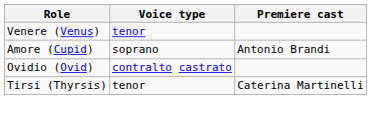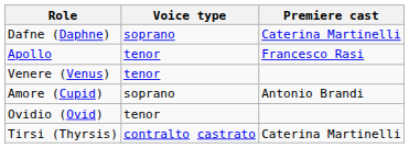 <table class="wikitable">
 <tr>
 <th>Role</th>
 <th>Voice type</th>
 <th>Premiere cast</th>
+</tr>
+<tr>
+<td>Dafne (<a href='#'>Daphne</a>)</td>
+<td><a href='#'>soprano</a></td>
+<td><a href='#'>Caterina Martinelli</a></td>
+</tr>
+<tr>
+<td><a href='#'>Apollo</a></td>
+<td><a href='#'>tenor</a></td>
+<td><a href='#'>Francesco Rasi</a></td>
 </tr>
 <tr>
 <td>Venere (<a href='#'>Venus</a>)</td>
 <td><a href='#'>tenor</a></td>
 <td></td>
 </tr>
 <tr>
 <td>Amore (<a href='#'>Cupid</a>)</td>
 <td>soprano</td>
 <td>Antonio Brandi</td>
 </tr>
 <tr>
 <td>Ovidio (<a href='#'>Ovid</a>)</td>
-<td><a href='#'>contralto</a> <a href='#'>castrato</a></td>
+<td>tenor</td>
 <td></td>
 </tr>
 <tr>
 <td>Tirsi (Thyrsis)</td>
-<td>tenor</td>
+<td><a href='#'>contralto</a> <a href='#'>castrato</a></td>
 <td>Caterina Martinelli</td>
 </tr>
 </table>
